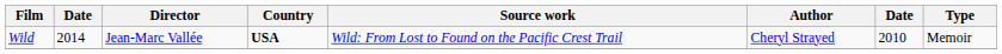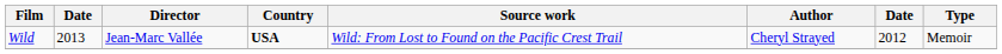 <table class="wikitable" style=width:90%>
 <tr style="background:#CCCCCC;">
 <th>Film</th>
 <th>Date</th>
 <th>Director</th>
 <th>Country</th>
 <th>Source work</th>
 <th>Author</th>
 <th>Date</th>
 <th>Type</th>
 </tr>
 <tr>
 <td><em><a href='#'>Wild</a></em></td>
-<td>2014</td>
+<td>2013</td>
 <td><a href='#'>Jean-Marc Vallée</a></td>
 <td><strong>USA</strong></td>
 <td><em><a href='#'>Wild: From Lost to Found on the Pacific Crest Trail</a></em></td>
 <td><a href='#'>Cheryl Strayed</a></td>
-<td>2010</td>
+<td>2012</td>
 <td>Memoir</td>
 </tr>
 <tr>
 </tr>
 </table>
